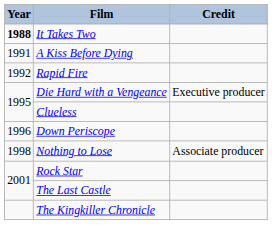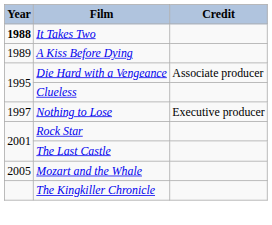 <table class="wikitable" style="font-size: 95%;">
 <tr>
 <th style="background:#B0C4DE;">Year</th>
 <th style="background:#B0C4DE;">Film</th>
 <th style="background:#B0C4DE;">Credit</th>
 </tr>
 <tr>
 <td><strong>1988</strong></td>
 <td><em><a href='#'>It Takes Two</a></em></td>
 <td></td>
 </tr>
 <tr>
-<td>1991</td>
+<td>1989</td>
 <td><em><a href='#'>A Kiss Before Dying</a></em></td>
-<td></td>
-</tr>
-<tr>
-<td>1992</td>
-<td><em><a href='#'>Rapid Fire</a></em></td>
 <td></td>
 </tr>
 <tr>
 <td rowspan=2>1995</td>
 <td><em><a href='#'>Die Hard with a Vengeance</a></em></td>
-<td>Executive producer</td>
+<td>Associate producer</td>
 </tr>
 <tr>
 <td><em><a href='#'>Clueless</a></em></td>
 <td></td>
 </tr>
 <tr>
-<td>1996</td>
-<td><em><a href='#'>Down Periscope</a></em></td>
-<td></td>
-</tr>
-<tr>
-<td>1998</td>
+<td>1997</td>
 <td><em><a href='#'>Nothing to Lose</a></em></td>
-<td>Associate producer</td>
+<td>Executive producer</td>
 </tr>
 <tr>
 <td rowspan=2>2001</td>
 <td><em><a href='#'>Rock Star</a></em></td>
 <td></td>
 </tr>
 <tr>
 <td><em><a href='#'>The Last Castle</a></em></td>
 <td></td>
 </tr>
 <tr>
+<td>2005</td>
+<td><em><a href='#'>Mozart and the Whale</a></em></td>
+<td></td>
+</tr>
+<tr>
 <td></td>
 <td><em><a href='#'>The Kingkiller Chronicle</a></em></td>
 <td></td>
 </tr>
 </table>
